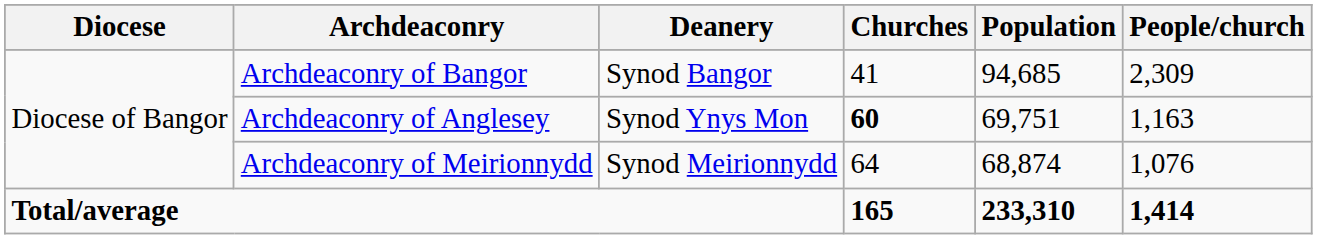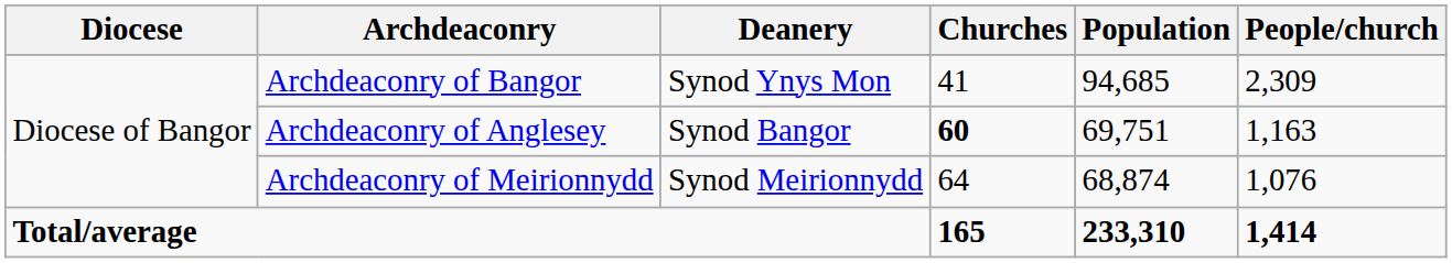 <table class="wikitable">
 <tr>
 <th>Diocese</th>
 <th>Archdeaconry</th>
 <th>Deanery</th>
 <th>Churches</th>
 <th>Population</th>
 <th>People/church</th>
 </tr>
 <tr>
 <td rowspan="3">Diocese of Bangor</td>
 <td><a href='#'>Archdeaconry of Bangor</a></td>
-<td>Synod <a href='#'>Bangor</a></td>
+<td>Synod <a href='#'>Ynys Mon</a></td>
 <td>41</td>
 <td>94,685</td>
 <td>2,309</td>
 </tr>
 <tr>
 <td><a href='#'>Archdeaconry of Anglesey</a></td>
-<td>Synod <a href='#'>Ynys Mon</a></td>
+<td>Synod <a href='#'>Bangor</a></td>
 <td><strong>60</strong></td>
 <td>69,751</td>
 <td>1,163</td>
 </tr>
 <tr>
 <td><a href='#'>Archdeaconry of Meirionnydd</a></td>
 <td>Synod <a href='#'>Meirionnydd</a></td>
 <td>64</td>
 <td>68,874</td>
 <td>1,076</td>
 </tr>
 <tr>
 <td colspan="3"><strong>Total/average</strong></td>
 <td><strong>165</strong></td>
 <td><strong>233,310</strong></td>
 <td><strong>1,414</strong></td>
 </tr>
 </table>
